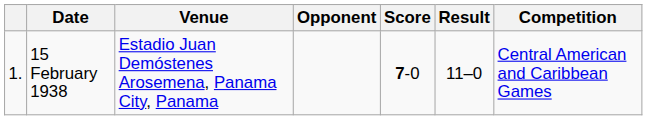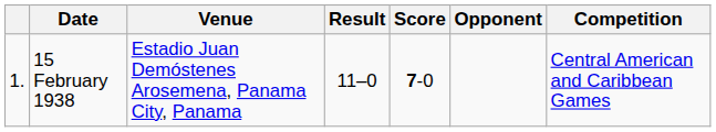 <table class="wikitable">
 <tr>
 <th></th>
 <th>Date</th>
 <th>Venue</th>
+<th>Result</th>
+<th>Score</th>
 <th>Opponent</th>
-<th>Score</th>
-<th>Result</th>
 <th>Competition</th>
 </tr>
 <tr>
 <td align="center">1.</td>
 <td>15 February 1938</td>
 <td><a href='#'>Estadio Juan Demóstenes Arosemena</a>, <a href='#'>Panama City</a>, <a href='#'>Panama</a></td>
+<td align="center">11–0</td>
+<td align="center"><strong>7</strong>-0</td>
 <td></td>
-<td align="center"><strong>7</strong>-0</td>
-<td align="center">11–0</td>
 <td><a href='#'>Central American and Caribbean Games</a></td>
 </tr>
 </table>
